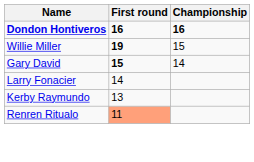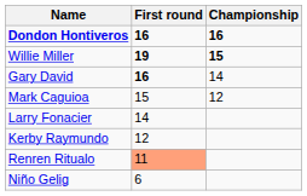 <table class=wikitable>
 <tr>
 <th>Name</th>
 <th>First round</th>
 <th>Championship</th>
 </tr>
 <tr>
 <td><strong><a href='#'>Dondon Hontiveros</a></strong></td>
 <td><strong>16</strong></td>
 <td><strong>16</strong></td>
 </tr>
 <tr>
 <td><a href='#'>Willie Miller</a></td>
 <td><strong>19</strong></td>
-<td>15</td>
+<td><strong>15</strong></td>
 </tr>
 <tr>
 <td><a href='#'>Gary David</a></td>
-<td><strong>15</strong></td>
+<td><strong>16</strong></td>
 <td>14</td>
+</tr>
+<tr>
+<td><a href='#'>Mark Caguioa</a></td>
+<td>15</td>
+<td>12</td>
 </tr>
 <tr>
 <td><a href='#'>Larry Fonacier</a></td>
 <td>14</td>
 <td></td>
 </tr>
 <tr>
 <td><a href='#'>Kerby Raymundo</a></td>
-<td>13</td>
+<td>12</td>
 <td></td>
 </tr>
 <tr>
 <td><a href='#'>Renren Ritualo</a></td>
 <td style="background: lightsalmon;">11</td>
 <td></td>
 </tr>
+<tr>
+<td><a href='#'>Niño Gelig</a></td>
+<td>6</td>
+<td></td>
+</tr>
 </table>
